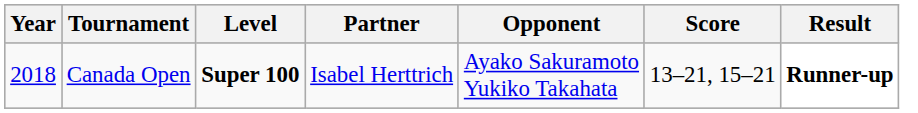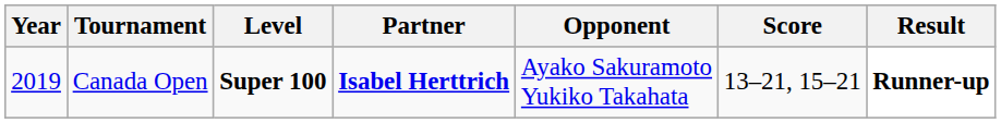 <table class="sortable wikitable" style="font-size: 90%;">
 <tr>
 <th>Year</th>
 <th>Tournament</th>
 <th>Level</th>
 <th>Partner</th>
 <th>Opponent</th>
 <th>Score</th>
 <th>Result</th>
 </tr>
 <tr>
-<td align="center"><a href='#'>2018</a></td>
+<td align="center"><a href='#'>2019</a></td>
 <td align="left"><a href='#'>Canada Open</a></td>
 <td align="left"><strong>Super 100</strong></td>
-<td align="left"> <a href='#'>Isabel Herttrich</a></td>
+<td align="left"><strong> <a href='#'>Isabel Herttrich</a></strong></td>
 <td align="left"> <a href='#'>Ayako Sakuramoto</a><br> <a href='#'>Yukiko Takahata</a></td>
 <td align="left">13–21, 15–21</td>
 <td style="text-align:left; background:white"> <strong>Runner-up</strong></td>
 </tr>
 </table>
